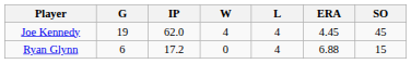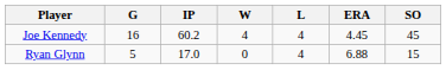 <table class="wikitable sortable">
 <tr>
 <th bgcolor="#DDDDFF" width="16%">Player</th>
 <th bgcolor="#DDDDFF" width="9%">G</th>
 <th bgcolor="#DDDDFF" width="9%">IP</th>
 <th bgcolor="#DDDDFF" width="9%">W</th>
 <th bgcolor="#DDDDFF" width="9%">L</th>
 <th bgcolor="#DDDDFF" width="9%">ERA</th>
 <th bgcolor="#DDDDFF" width="9%">SO</th>
 </tr>
 <tr align=center>
 <td><a href='#'>Joe Kennedy</a></td>
-<td>19</td>
-<td>62.0</td>
+<td>16</td>
+<td>60.2</td>
 <td>4</td>
 <td>4</td>
 <td>4.45</td>
 <td>45</td>
 </tr>
 <tr align=center>
 <td><a href='#'>Ryan Glynn</a></td>
-<td>6</td>
-<td>17.2</td>
+<td>5</td>
+<td>17.0</td>
 <td>0</td>
 <td>4</td>
 <td>6.88</td>
 <td>15</td>
 </tr>
 </table>
